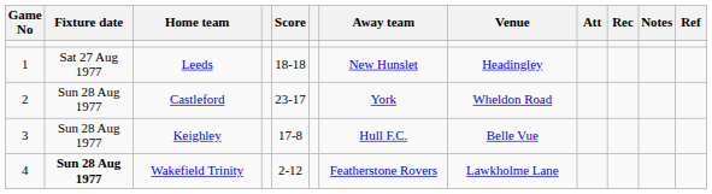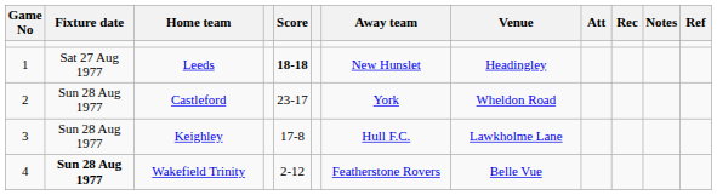 <table class="wikitable" style="text-align:center;">
 <tr>
 <th width=20 abbr="No">Game No</th>
 <th width=100 abbr="Date">Fixture date</th>
 <th width=150 abbr="Home team">Home team</th>
 <th width=5 abbr="space"></th>
 <th width=20 abbr="Score">Score</th>
 <th width=5 abbr="space"></th>
 <th width=150 abbr="Away team">Away team</th>
 <th width=150 abbr="Venue">Venue</th>
 <th width=30 abbr="Att">Att</th>
 <th width=30 abbr="Rec">Rec</th>
 <th width=20 abbr="Notes">Notes</th>
 <th width=30 abbr="Ref">Ref</th>
 </tr>
 <tr>
 <td></td>
 <td></td>
 <td></td>
 <td></td>
 <td></td>
 <td></td>
 <td></td>
 <td></td>
 <td></td>
 <td></td>
 <td></td>
 </tr>
 <tr>
 <td>1</td>
 <td>Sat 27 Aug 1977</td>
 <td><a href='#'>Leeds</a></td>
 <td></td>
-<td>18-18</td>
+<td><strong>18-18</strong></td>
 <td></td>
 <td><a href='#'>New Hunslet</a></td>
 <td><a href='#'>Headingley</a></td>
 <td></td>
 <td></td>
 <td></td>
 <td></td>
 </tr>
 <tr>
 <td>2</td>
 <td>Sun 28 Aug 1977</td>
 <td><a href='#'>Castleford</a></td>
 <td></td>
 <td>23-17</td>
 <td></td>
 <td><a href='#'>York</a></td>
 <td><a href='#'>Wheldon Road</a></td>
 <td></td>
 <td></td>
 <td></td>
 <td></td>
 </tr>
 <tr>
 <td>3</td>
 <td>Sun 28 Aug 1977</td>
 <td><a href='#'>Keighley</a></td>
 <td></td>
 <td>17-8</td>
 <td></td>
 <td><a href='#'>Hull F.C.</a></td>
-<td><a href='#'>Belle Vue</a></td>
+<td><a href='#'>Lawkholme Lane</a></td>
 <td></td>
 <td></td>
 <td></td>
 <td></td>
 </tr>
 <tr>
 <td>4</td>
 <td><strong>Sun 28 Aug 1977</strong></td>
 <td><a href='#'>Wakefield Trinity</a></td>
 <td></td>
 <td>2-12</td>
 <td></td>
 <td><a href='#'>Featherstone Rovers</a></td>
-<td><a href='#'>Lawkholme Lane</a></td>
+<td><a href='#'>Belle Vue</a></td>
 <td></td>
 <td></td>
 <td></td>
 <td></td>
 </tr>
 </table>
